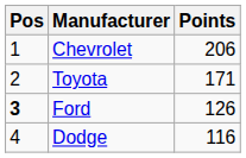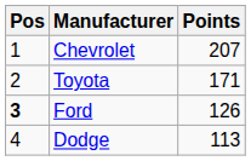 <table class="wikitable" style="font-size: 95%;">
 <tr>
 <th>Pos</th>
 <th>Manufacturer</th>
 <th>Points</th>
 </tr>
 <tr>
 <td>1</td>
 <td><a href='#'>Chevrolet</a></td>
-<td style="text-align:right;">206</td>
+<td style="text-align:right;">207</td>
 </tr>
 <tr>
 <td>2</td>
 <td><a href='#'>Toyota</a></td>
 <td style="text-align:right;">171</td>
 </tr>
 <tr>
 <td><strong>3</strong></td>
 <td><a href='#'>Ford</a></td>
 <td style="text-align:right;">126</td>
 </tr>
 <tr>
 <td>4</td>
 <td><a href='#'>Dodge</a></td>
-<td style="text-align:right;">116</td>
+<td style="text-align:right;">113</td>
 </tr>
 </table>
